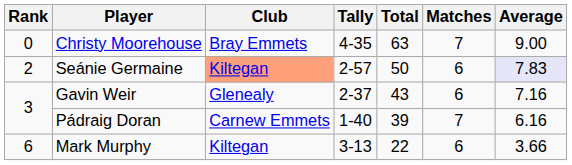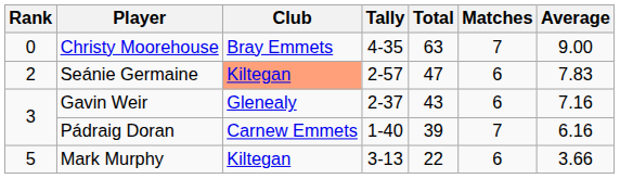 <table class="wikitable">
 <tr>
 <th>Rank</th>
 <th>Player</th>
 <th>Club</th>
 <th>Tally</th>
 <th>Total</th>
 <th>Matches</th>
 <th>Average</th>
 </tr>
 <tr>
 <td rowspan=1 align=center>0</td>
 <td><a href='#'>Christy Moorehouse</a></td>
 <td><a href='#'>Bray Emmets</a></td>
 <td align=center>4-35</td>
 <td align=center>63</td>
 <td align=center>7</td>
 <td align=center>9.00</td>
 </tr>
 <tr>
 <td rowspan=1 align=center>2</td>
 <td>Seánie Germaine</td>
 <td style="background: lightsalmon;"><a href='#'>Kiltegan</a></td>
 <td align=center>2-57</td>
-<td align=center>50</td>
+<td align=center>47</td>
 <td align=center>6</td>
-<td align=center style="background: lavender;">7.83</td>
+<td align=center>7.83</td>
 </tr>
 <tr>
 <td rowspan=2 align=center>3</td>
 <td>Gavin Weir</td>
 <td><a href='#'>Glenealy</a></td>
 <td align=center>2-37</td>
 <td align=center>43</td>
 <td align=center>6</td>
 <td align=center>7.16</td>
 </tr>
 <tr>
 <td>Pádraig Doran</td>
 <td><a href='#'>Carnew Emmets</a></td>
 <td align=center>1-40</td>
 <td align=center>39</td>
 <td align=center>7</td>
 <td align=center>6.16</td>
 </tr>
 <tr>
-<td rowspan=1 align=center>6</td>
+<td rowspan=1 align=center>5</td>
 <td>Mark Murphy</td>
 <td><a href='#'>Kiltegan</a></td>
 <td align=center>3-13</td>
 <td align=center>22</td>
 <td align=center>6</td>
 <td align=center>3.66</td>
 </tr>
 </table>
